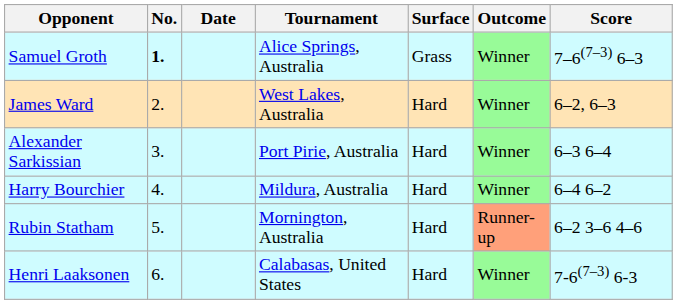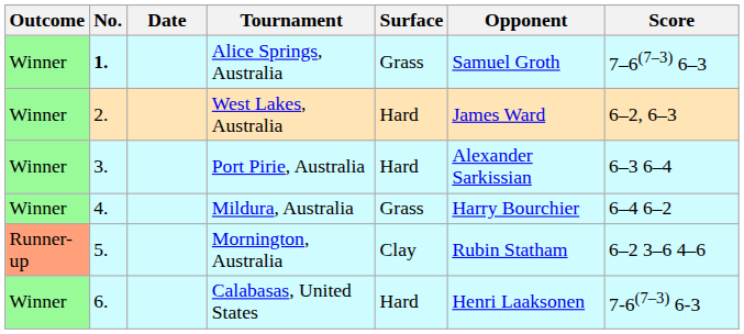 <table class="sortable wikitable">
 <tr>
-<th width=200>Opponent</th>
+<th>Outcome</th>
 <th>No.</th>
 <th width=100>Date</th>
 <th width=200>Tournament</th>
 <th>Surface</th>
-<th>Outcome</th>
+<th width=200>Opponent</th>
 <th width=200>Score</th>
 </tr>
 <tr bgcolor=#cffcff>
-<td> <a href='#'>Samuel Groth</a></td>
+<td bgcolor=98fb98>Winner</td>
 <td><strong>1.</strong></td>
 <td></td>
 <td><a href='#'>Alice Springs</a>, Australia</td>
 <td>Grass</td>
-<td bgcolor=98fb98>Winner</td>
+<td> <a href='#'>Samuel Groth</a></td>
 <td>7–6<sup>(7–3)</sup> 6–3</td>
 </tr>
 <tr style="background:moccasin;">
-<td> <a href='#'>James Ward</a></td>
+<td bgcolor=98fb98>Winner</td>
 <td>2.</td>
 <td><a href='#'></a></td>
 <td><a href='#'>West Lakes</a>, Australia</td>
 <td>Hard</td>
-<td bgcolor=98fb98>Winner</td>
+<td> <a href='#'>James Ward</a></td>
 <td>6–2, 6–3</td>
 </tr>
 <tr bgcolor=#cffcff>
-<td> <a href='#'>Alexander Sarkissian</a></td>
+<td bgcolor=98fb98>Winner</td>
 <td>3.</td>
 <td></td>
 <td><a href='#'>Port Pirie</a>, Australia</td>
 <td>Hard</td>
-<td bgcolor=98fb98>Winner</td>
+<td> <a href='#'>Alexander Sarkissian</a></td>
 <td>6–3 6–4</td>
 </tr>
 <tr bgcolor=#cffcff>
-<td> <a href='#'>Harry Bourchier</a></td>
+<td bgcolor=98fb98>Winner</td>
 <td>4.</td>
 <td></td>
 <td><a href='#'>Mildura</a>, Australia</td>
-<td>Hard</td>
-<td bgcolor=98fb98>Winner</td>
+<td>Grass</td>
+<td> <a href='#'>Harry Bourchier</a></td>
 <td>6–4 6–2</td>
 </tr>
 <tr bgcolor=#cffcff>
-<td> <a href='#'>Rubin Statham</a></td>
+<td bgcolor=#FFA07A>Runner-up</td>
 <td>5.</td>
 <td></td>
 <td><a href='#'>Mornington</a>, Australia</td>
-<td>Hard</td>
-<td bgcolor=#FFA07A>Runner-up</td>
+<td>Clay</td>
+<td> <a href='#'>Rubin Statham</a></td>
 <td>6–2 3–6 4–6</td>
 </tr>
 <tr bgcolor=#cffcff>
-<td> <a href='#'>Henri Laaksonen</a></td>
+<td bgcolor=98fb98>Winner</td>
 <td>6.</td>
 <td></td>
 <td><a href='#'>Calabasas</a>, United States</td>
 <td>Hard</td>
-<td bgcolor=98fb98>Winner</td>
+<td> <a href='#'>Henri Laaksonen</a></td>
 <td>7-6<sup>(7–3)</sup> 6-3</td>
 </tr>
 </table>
